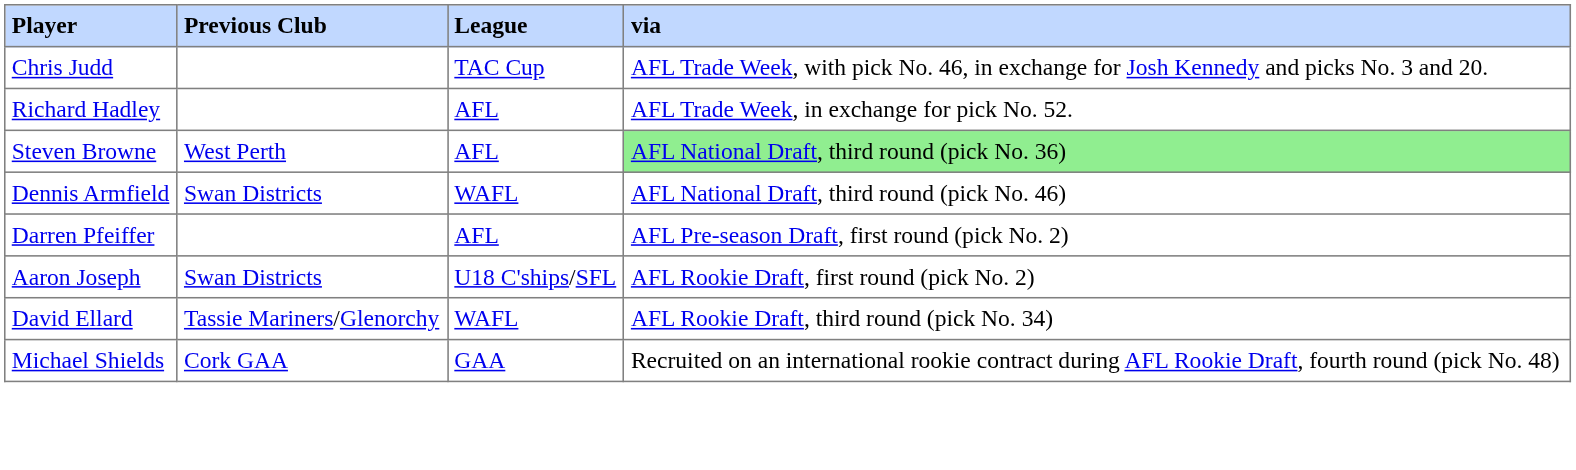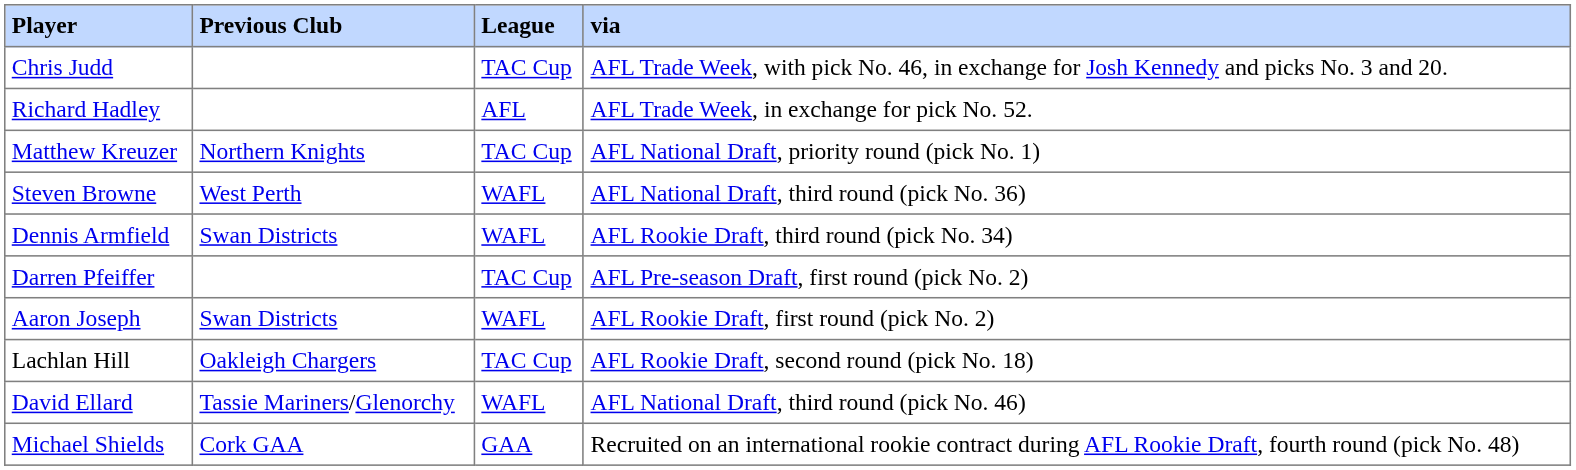 <table border="1" cellpadding="4" cellspacing="0"  style="text-align:left; font-size:95%; border-collapse:collapse; width:80%;">
 <tr style="background:#C1D8FF;">
 <th>Player</th>
 <th>Previous Club</th>
 <th>League</th>
 <th>via</th>
 </tr>
 <tr>
 <td> <a href='#'>Chris Judd</a></td>
 <td></td>
 <td><a href='#'>TAC Cup</a></td>
 <td><a href='#'>AFL Trade Week</a>, with pick No. 46, in exchange for <a href='#'>Josh Kennedy</a> and picks No. 3 and 20.</td>
 </tr>
 <tr>
 <td> <a href='#'>Richard Hadley</a></td>
 <td></td>
 <td><a href='#'>AFL</a></td>
 <td><a href='#'>AFL Trade Week</a>, in exchange for pick No. 52.</td>
 </tr>
 <tr>
+<td> <a href='#'>Matthew Kreuzer</a></td>
+<td><a href='#'>Northern Knights</a></td>
+<td><a href='#'>TAC Cup</a></td>
+<td><a href='#'>AFL National Draft</a>, priority round (pick No. 1)</td>
+</tr>
+<tr>
 <td> <a href='#'>Steven Browne</a></td>
 <td><a href='#'>West Perth</a></td>
-<td><a href='#'>AFL</a></td>
-<td style="background: lightgreen;"><a href='#'>AFL National Draft</a>, third round (pick No. 36)</td>
+<td><a href='#'>WAFL</a></td>
+<td><a href='#'>AFL National Draft</a>, third round (pick No. 36)</td>
 </tr>
 <tr>
 <td> <a href='#'>Dennis Armfield</a></td>
 <td><a href='#'>Swan Districts</a></td>
 <td><a href='#'>WAFL</a></td>
-<td><a href='#'>AFL National Draft</a>, third round (pick No. 46)</td>
+<td><a href='#'>AFL Rookie Draft</a>, third round (pick No. 34)</td>
 </tr>
 <tr>
 <td> <a href='#'>Darren Pfeiffer</a></td>
 <td></td>
-<td><a href='#'>AFL</a></td>
+<td><a href='#'>TAC Cup</a></td>
 <td><a href='#'>AFL Pre-season Draft</a>, first round (pick No. 2)</td>
 </tr>
 <tr>
 <td> <a href='#'>Aaron Joseph</a></td>
 <td><a href='#'>Swan Districts</a></td>
-<td><a href='#'>U18 C'ships</a>/<a href='#'>SFL</a></td>
+<td><a href='#'>WAFL</a></td>
 <td><a href='#'>AFL Rookie Draft</a>, first round (pick No. 2)</td>
+</tr>
+<tr>
+<td> Lachlan Hill</td>
+<td><a href='#'>Oakleigh Chargers</a></td>
+<td><a href='#'>TAC Cup</a></td>
+<td><a href='#'>AFL Rookie Draft</a>, second round (pick No. 18)</td>
 </tr>
 <tr>
 <td> <a href='#'>David Ellard</a></td>
 <td><a href='#'>Tassie Mariners</a>/<a href='#'>Glenorchy</a></td>
 <td><a href='#'>WAFL</a></td>
-<td><a href='#'>AFL Rookie Draft</a>, third round (pick No. 34)</td>
+<td><a href='#'>AFL National Draft</a>, third round (pick No. 46)</td>
 </tr>
 <tr>
 <td> <a href='#'>Michael Shields</a></td>
 <td><a href='#'>Cork GAA</a></td>
 <td><a href='#'>GAA</a></td>
 <td>Recruited on an international rookie contract during <a href='#'>AFL Rookie Draft</a>, fourth round (pick No. 48)</td>
 </tr>
 </table>
